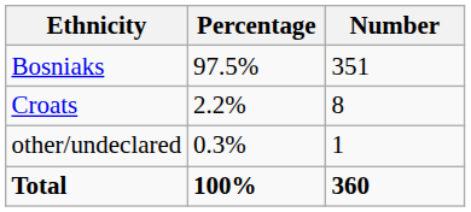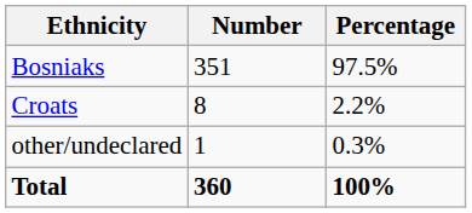 <table class="wikitable">
 <tr>
 <th width="100px">Ethnicity</th>
+<th width="80px">Number</th>
 <th width="80px">Percentage</th>
-<th width="80px">Number</th>
 </tr>
 <tr>
 <td><a href='#'>Bosniaks</a></td>
+<td>351</td>
 <td>97.5%</td>
-<td>351</td>
 </tr>
 <tr>
 <td><a href='#'>Croats</a></td>
+<td>8</td>
 <td>2.2%</td>
-<td>8</td>
 </tr>
 <tr>
 <td>other/undeclared</td>
+<td>1</td>
 <td>0.3%</td>
-<td>1</td>
 </tr>
 <tr>
 <td><strong>Total</strong></td>
+<td><strong>360</strong></td>
 <td><strong>100%</strong></td>
-<td><strong>360</strong></td>
 </tr>
 </table>
